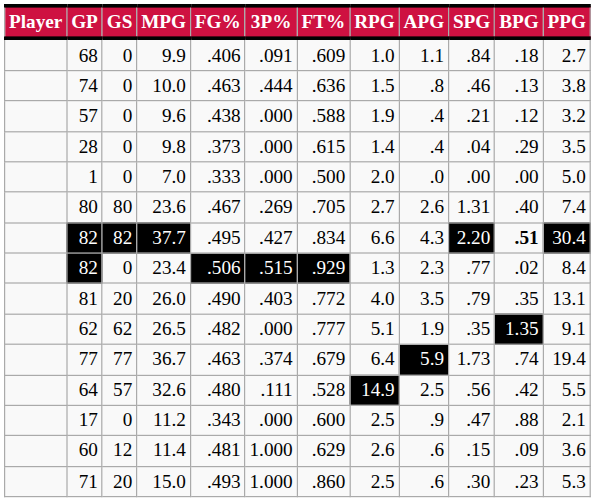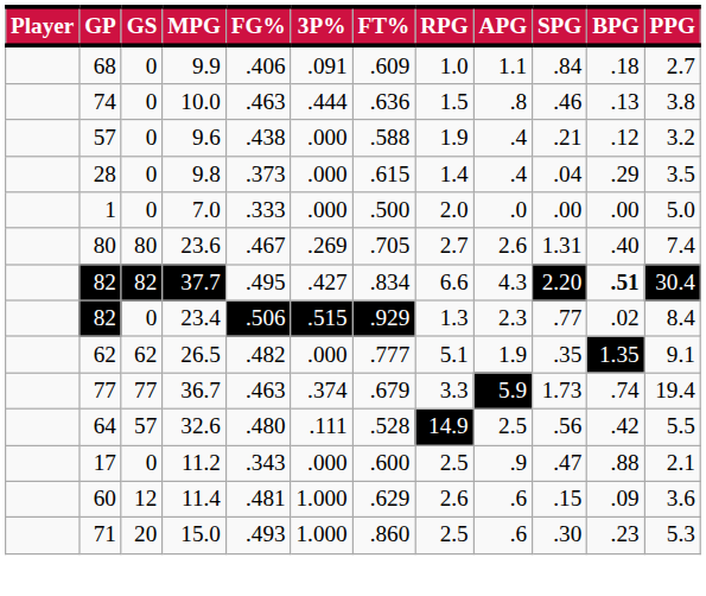 <table class="wikitable sortable" style="text-align:right;">
 <tr>
 <th style="background:#CE1141; color:#FFFFFF; border-top:#010101 3px solid; border-bottom:#010101 3px solid;">Player</th>
 <th style="background:#CE1141; color:#FFFFFF; border-top:#010101 3px solid; border-bottom:#010101 3px solid;">GP</th>
 <th style="background:#CE1141; color:#FFFFFF; border-top:#010101 3px solid; border-bottom:#010101 3px solid;">GS</th>
 <th style="background:#CE1141; color:#FFFFFF; border-top:#010101 3px solid; border-bottom:#010101 3px solid;">MPG</th>
 <th style="background:#CE1141; color:#FFFFFF; border-top:#010101 3px solid; border-bottom:#010101 3px solid;">FG%</th>
 <th style="background:#CE1141; color:#FFFFFF; border-top:#010101 3px solid; border-bottom:#010101 3px solid;">3P%</th>
 <th style="background:#CE1141; color:#FFFFFF; border-top:#010101 3px solid; border-bottom:#010101 3px solid;">FT%</th>
 <th style="background:#CE1141; color:#FFFFFF; border-top:#010101 3px solid; border-bottom:#010101 3px solid;">RPG</th>
 <th style="background:#CE1141; color:#FFFFFF; border-top:#010101 3px solid; border-bottom:#010101 3px solid;">APG</th>
 <th style="background:#CE1141; color:#FFFFFF; border-top:#010101 3px solid; border-bottom:#010101 3px solid;">SPG</th>
 <th style="background:#CE1141; color:#FFFFFF; border-top:#010101 3px solid; border-bottom:#010101 3px solid;">BPG</th>
 <th style="background:#CE1141; color:#FFFFFF; border-top:#010101 3px solid; border-bottom:#010101 3px solid;">PPG</th>
 </tr>
 <tr>
 <td></td>
 <td>68</td>
 <td>0</td>
 <td>9.9</td>
 <td>.406</td>
 <td>.091</td>
 <td>.609</td>
 <td>1.0</td>
 <td>1.1</td>
 <td>.84</td>
 <td>.18</td>
 <td>2.7</td>
 </tr>
 <tr>
 <td></td>
 <td>74</td>
 <td>0</td>
 <td>10.0</td>
 <td>.463</td>
 <td>.444</td>
 <td>.636</td>
 <td>1.5</td>
 <td>.8</td>
 <td>.46</td>
 <td>.13</td>
 <td>3.8</td>
 </tr>
 <tr>
 <td></td>
 <td>57</td>
 <td>0</td>
 <td>9.6</td>
 <td>.438</td>
 <td>.000</td>
 <td>.588</td>
 <td>1.9</td>
 <td>.4</td>
 <td>.21</td>
 <td>.12</td>
 <td>3.2</td>
 </tr>
 <tr>
 <td></td>
 <td>28</td>
 <td>0</td>
 <td>9.8</td>
 <td>.373</td>
 <td>.000</td>
 <td>.615</td>
 <td>1.4</td>
 <td>.4</td>
 <td>.04</td>
 <td>.29</td>
 <td>3.5</td>
 </tr>
 <tr>
 <td></td>
 <td>1</td>
 <td>0</td>
 <td>7.0</td>
 <td>.333</td>
 <td>.000</td>
 <td>.500</td>
 <td>2.0</td>
 <td>.0</td>
 <td>.00</td>
 <td>.00</td>
 <td>5.0</td>
 </tr>
 <tr>
 <td></td>
 <td>80</td>
 <td>80</td>
 <td>23.6</td>
 <td>.467</td>
 <td>.269</td>
 <td>.705</td>
 <td>2.7</td>
 <td>2.6</td>
 <td>1.31</td>
 <td>.40</td>
 <td>7.4</td>
 </tr>
 <tr>
 <td></td>
 <td style="background:black;color:white;">82</td>
 <td style="background:black;color:white;">82</td>
 <td style="background:black;color:white;">37.7</td>
 <td>.495</td>
 <td>.427</td>
 <td>.834</td>
 <td>6.6</td>
 <td>4.3</td>
 <td style="background:black;color:white;">2.20</td>
 <td><strong>.51</strong></td>
 <td style="background:black;color:white;">30.4</td>
 </tr>
 <tr>
 <td></td>
 <td style="background:black;color:white;">82</td>
 <td>0</td>
 <td>23.4</td>
 <td style="background:black;color:white;">.506</td>
 <td style="background:black;color:white;">.515</td>
 <td style="background:black;color:white;">.929</td>
 <td>1.3</td>
 <td>2.3</td>
 <td>.77</td>
 <td>.02</td>
 <td>8.4</td>
 </tr>
 <tr>
 <td></td>
-<td>81</td>
-<td>20</td>
-<td>26.0</td>
-<td>.490</td>
-<td>.403</td>
-<td>.772</td>
-<td>4.0</td>
-<td>3.5</td>
-<td>.79</td>
-<td>.35</td>
-<td>13.1</td>
-</tr>
-<tr>
-<td></td>
 <td>62</td>
 <td>62</td>
 <td>26.5</td>
 <td>.482</td>
 <td>.000</td>
 <td>.777</td>
 <td>5.1</td>
 <td>1.9</td>
 <td>.35</td>
 <td style="background:black;color:white;">1.35</td>
 <td>9.1</td>
 </tr>
 <tr>
 <td></td>
 <td>77</td>
 <td>77</td>
 <td>36.7</td>
 <td>.463</td>
 <td>.374</td>
 <td>.679</td>
-<td>6.4</td>
+<td>3.3</td>
 <td style="background:black;color:white;">5.9</td>
 <td>1.73</td>
 <td>.74</td>
 <td>19.4</td>
 </tr>
 <tr>
 <td></td>
 <td>64</td>
 <td>57</td>
 <td>32.6</td>
 <td>.480</td>
 <td>.111</td>
 <td>.528</td>
 <td style="background:black;color:white;">14.9</td>
 <td>2.5</td>
 <td>.56</td>
 <td>.42</td>
 <td>5.5</td>
 </tr>
 <tr>
 <td></td>
 <td>17</td>
 <td>0</td>
 <td>11.2</td>
 <td>.343</td>
 <td>.000</td>
 <td>.600</td>
 <td>2.5</td>
 <td>.9</td>
 <td>.47</td>
 <td>.88</td>
 <td>2.1</td>
 </tr>
 <tr>
 <td></td>
 <td>60</td>
 <td>12</td>
 <td>11.4</td>
 <td>.481</td>
 <td>1.000</td>
 <td>.629</td>
 <td>2.6</td>
 <td>.6</td>
 <td>.15</td>
 <td>.09</td>
 <td>3.6</td>
 </tr>
 <tr>
 <td></td>
 <td>71</td>
 <td>20</td>
 <td>15.0</td>
 <td>.493</td>
 <td>1.000</td>
 <td>.860</td>
 <td>2.5</td>
 <td>.6</td>
 <td>.30</td>
 <td>.23</td>
 <td>5.3</td>
 </tr>
 </table>
